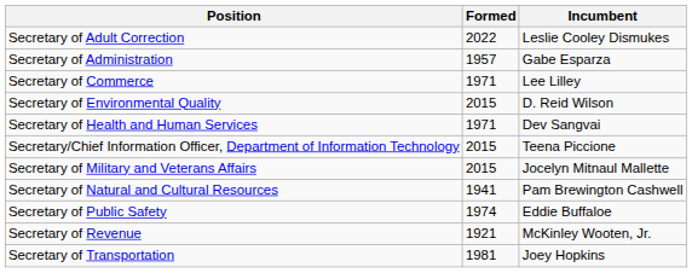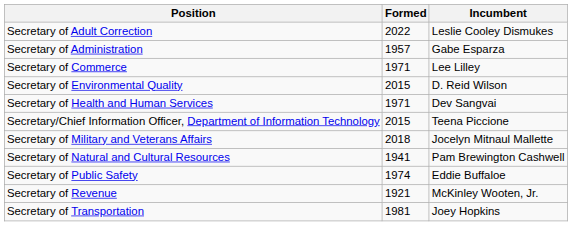 <table class="wikitable">
 <tr>
 <th>Position</th>
 <th>Formed</th>
 <th>Incumbent</th>
 </tr>
 <tr>
 <td>Secretary of <a href='#'>Adult Correction</a></td>
 <td>2022</td>
 <td>Leslie Cooley Dismukes</td>
 </tr>
 <tr>
 <td>Secretary of <a href='#'>Administration</a></td>
 <td>1957</td>
 <td>Gabe Esparza</td>
 </tr>
 <tr>
 <td>Secretary of <a href='#'>Commerce</a></td>
 <td>1971</td>
 <td>Lee Lilley</td>
 </tr>
 <tr>
 <td>Secretary of <a href='#'>Environmental Quality</a></td>
 <td>2015</td>
 <td>D. Reid Wilson </td>
 </tr>
 <tr>
 <td>Secretary of <a href='#'>Health and Human Services</a></td>
 <td>1971</td>
 <td>Dev Sangvai</td>
 </tr>
 <tr>
 <td>Secretary/Chief Information Officer, <a href='#'>Department of Information Technology</a></td>
 <td>2015</td>
 <td>Teena Piccione</td>
 </tr>
 <tr>
 <td>Secretary of <a href='#'>Military and Veterans Affairs</a></td>
-<td>2015</td>
+<td>2018</td>
 <td>Jocelyn Mitnaul Mallette</td>
 </tr>
 <tr>
 <td>Secretary of <a href='#'>Natural and Cultural Resources</a></td>
 <td>1941</td>
 <td>Pam Brewington Cashwell</td>
 </tr>
 <tr>
 <td>Secretary of <a href='#'>Public Safety</a></td>
 <td>1974</td>
 <td>Eddie Buffaloe</td>
 </tr>
 <tr>
 <td>Secretary of <a href='#'>Revenue</a></td>
 <td>1921</td>
 <td>McKinley Wooten, Jr.</td>
 </tr>
 <tr>
 <td>Secretary of <a href='#'>Transportation</a></td>
 <td>1981</td>
 <td>Joey Hopkins</td>
 </tr>
 </table>
